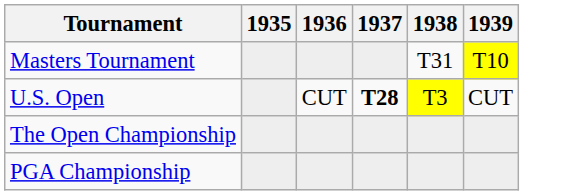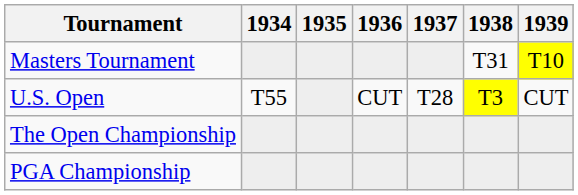 <table class="wikitable" style="font-size:95%;text-align:center;">
 <tr>
 <th>Tournament</th>
+<th>1934</th>
 <th>1935</th>
 <th>1936</th>
 <th>1937</th>
 <th>1938</th>
 <th>1939</th>
 </tr>
 <tr>
 <td align=left><a href='#'>Masters Tournament</a></td>
 <td style="background:#eeeeee;"></td>
 <td style="background:#eeeeee;"></td>
 <td style="background:#eeeeee;"></td>
+<td style="background:#eeeeee;"></td>
 <td>T31</td>
 <td style="background:yellow;">T10</td>
 </tr>
 <tr>
 <td align=left><a href='#'>U.S. Open</a></td>
+<td>T55</td>
 <td style="background:#eeeeee;"></td>
 <td>CUT</td>
-<td><strong>T28</strong></td>
+<td>T28</td>
 <td style="background:yellow;">T3</td>
 <td>CUT</td>
 </tr>
 <tr>
 <td align=left><a href='#'>The Open Championship</a></td>
+<td style="background:#eeeeee;"></td>
 <td style="background:#eeeeee;"></td>
 <td style="background:#eeeeee;"></td>
 <td style="background:#eeeeee;"></td>
 <td style="background:#eeeeee;"></td>
 <td style="background:#eeeeee;"></td>
 </tr>
 <tr>
 <td align=left><a href='#'>PGA Championship</a></td>
 <td style="background:#eeeeee;"></td>
 <td style="background:#eeeeee;"></td>
 <td style="background:#eeeeee;"></td>
 <td style="background:#eeeeee;"></td>
 <td style="background:#eeeeee;"></td>
+<td style="background:#eeeeee;"></td>
 </tr>
 </table>
